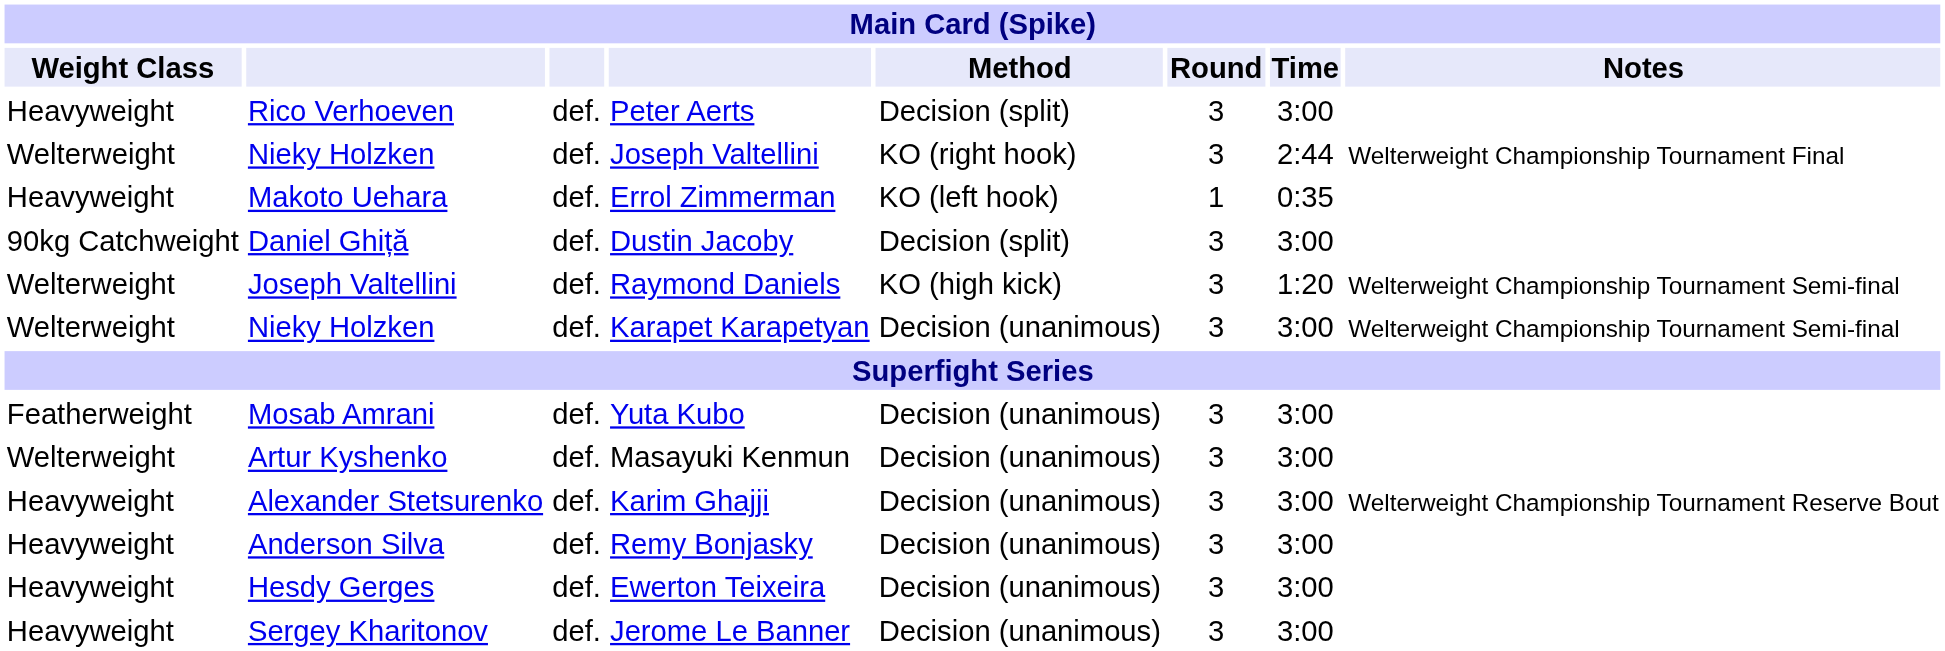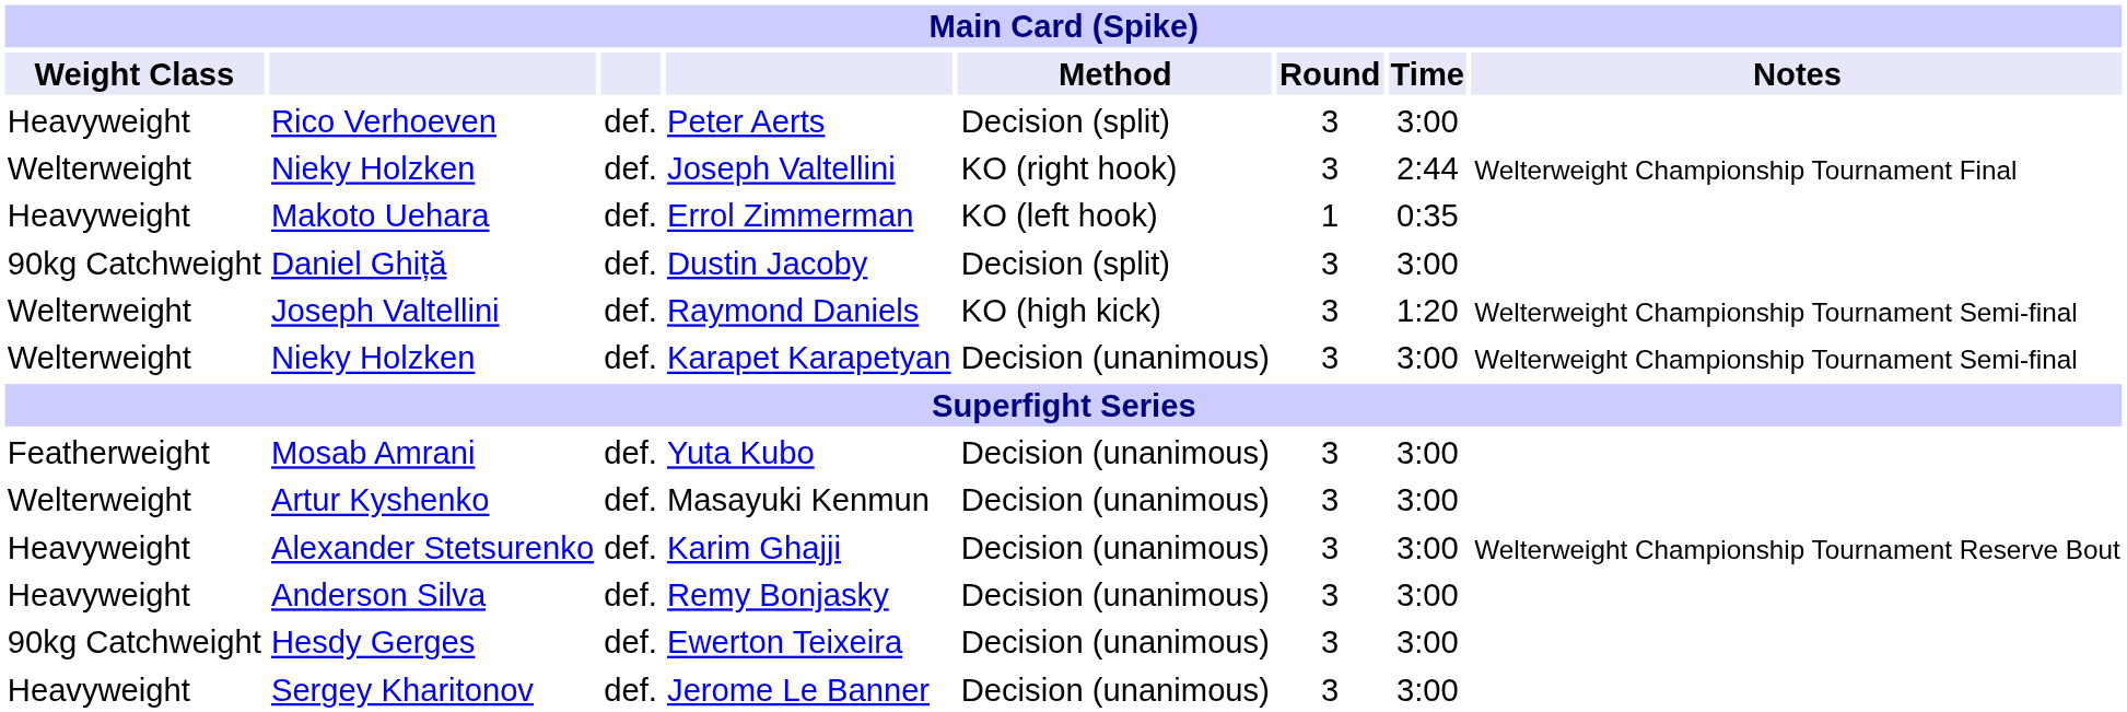 <table class="toccolours" style="font-size: 80%;">
 <tr>
 <th colspan="8" style="background-color: #ccf; color: #000080; text-align: center;"><strong>Main Card (Spike)</strong></th>
 </tr>
 <tr>
 <th colspan="1" style="background-color: #E6E8FA; color: #000000; text-align: center;">Weight Class</th>
 <th colspan="1" style="background-color: #E6E8FA; color: #000000; text-align: center;"></th>
 <th colspan="1" style="background-color: #E6E8FA; color: #000000; text-align: center;"></th>
 <th colspan="1" style="background-color: #E6E8FA; color: #000000; text-align: center;"></th>
 <th colspan="1" style="background-color: #E6E8FA; color: #000000; text-align: center;">Method</th>
 <th colspan="1" style="background-color: #E6E8FA; color: #000000; text-align: center;">Round</th>
 <th colspan="1" style="background-color: #E6E8FA; color: #000000; text-align: center;">Time</th>
 <th colspan="1" style="background-color: #E6E8FA; color: #000000; text-align: center;">Notes</th>
 </tr>
 <tr>
 <td>Heavyweight</td>
 <td> <a href='#'>Rico Verhoeven</a></td>
 <td align=center>def.</td>
 <td> <a href='#'>Peter Aerts</a></td>
 <td>Decision (split)</td>
 <td align=center>3</td>
 <td align=center>3:00</td>
 <td></td>
 </tr>
 <tr>
 <td>Welterweight</td>
 <td> <a href='#'>Nieky Holzken</a></td>
 <td align=center>def.</td>
 <td> <a href='#'>Joseph Valtellini</a></td>
 <td>KO (right hook)</td>
 <td align=center>3</td>
 <td align=center>2:44</td>
 <td><small>Welterweight Championship Tournament Final</small></td>
 </tr>
 <tr>
 <td>Heavyweight</td>
 <td> <a href='#'>Makoto Uehara</a></td>
 <td align=center>def.</td>
 <td> <a href='#'>Errol Zimmerman</a></td>
 <td>KO (left hook)</td>
 <td align=center>1</td>
 <td align=center>0:35</td>
 <td></td>
 </tr>
 <tr>
 <td>90kg Catchweight</td>
 <td> <a href='#'>Daniel Ghiță</a></td>
 <td align=center>def.</td>
 <td> <a href='#'>Dustin Jacoby</a></td>
 <td>Decision (split)</td>
 <td align=center>3</td>
 <td align=center>3:00</td>
 <td></td>
 </tr>
 <tr>
 <td>Welterweight</td>
 <td> <a href='#'>Joseph Valtellini</a></td>
 <td align=center>def.</td>
 <td> <a href='#'>Raymond Daniels</a></td>
 <td>KO (high kick)</td>
 <td align=center>3</td>
 <td align=center>1:20</td>
 <td><small>Welterweight Championship Tournament Semi-final</small></td>
 </tr>
 <tr>
 <td>Welterweight</td>
 <td> <a href='#'>Nieky Holzken</a></td>
 <td align=center>def.</td>
 <td> <a href='#'>Karapet Karapetyan</a></td>
 <td>Decision (unanimous)</td>
 <td align=center>3</td>
 <td align=center>3:00</td>
 <td><small>Welterweight Championship Tournament Semi-final</small></td>
 </tr>
 <tr>
 <th colspan="8" style="background-color: #ccf; color: #000080; text-align: center;"><strong>Superfight Series</strong></th>
 </tr>
 <tr>
 <td>Featherweight</td>
 <td> <a href='#'>Mosab Amrani</a></td>
 <td align=center>def.</td>
 <td> <a href='#'>Yuta Kubo</a></td>
 <td>Decision (unanimous)</td>
 <td align=center>3</td>
 <td align=center>3:00</td>
 <td></td>
 </tr>
 <tr>
 <td>Welterweight</td>
 <td> <a href='#'>Artur Kyshenko</a></td>
 <td align=center>def.</td>
 <td> Masayuki Kenmun</td>
 <td>Decision (unanimous)</td>
 <td align=center>3</td>
 <td align=center>3:00</td>
 <td></td>
 </tr>
 <tr>
 <td>Heavyweight</td>
 <td> <a href='#'>Alexander Stetsurenko</a></td>
 <td align=center>def.</td>
 <td> <a href='#'>Karim Ghajji</a></td>
 <td>Decision (unanimous)</td>
 <td align=center>3</td>
 <td align=center>3:00</td>
 <td><small>Welterweight Championship Tournament Reserve Bout</small></td>
 </tr>
 <tr>
 <td>Heavyweight</td>
 <td> <a href='#'>Anderson Silva</a></td>
 <td align=center>def.</td>
 <td> <a href='#'>Remy Bonjasky</a></td>
 <td>Decision (unanimous)</td>
 <td align=center>3</td>
 <td align=center>3:00</td>
 <td></td>
 </tr>
 <tr>
-<td>Heavyweight</td>
+<td>90kg Catchweight</td>
 <td> <a href='#'>Hesdy Gerges</a></td>
 <td align=center>def.</td>
 <td> <a href='#'>Ewerton Teixeira</a></td>
 <td>Decision (unanimous)</td>
 <td align=center>3</td>
 <td align=center>3:00</td>
 <td></td>
 </tr>
 <tr>
 <td>Heavyweight</td>
 <td> <a href='#'>Sergey Kharitonov</a></td>
 <td align=center>def.</td>
 <td> <a href='#'>Jerome Le Banner</a></td>
 <td>Decision (unanimous)</td>
 <td align=center>3</td>
 <td align=center>3:00</td>
 <td></td>
 </tr>
 </table>
